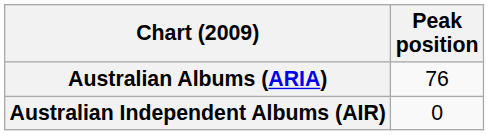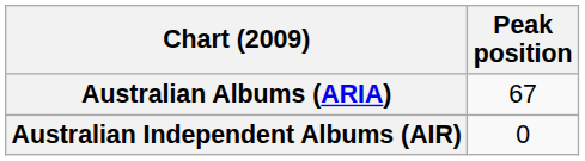 <table class="wikitable sortable plainrowheaders" style="text-align:center">
 <tr>
 <th>Chart (2009)</th>
 <th>Peak<br>position</th>
 </tr>
 <tr>
 <th scope="row">Australian Albums (<a href='#'>ARIA</a>)</th>
-<td>76</td>
+<td>67</td>
 </tr>
 <tr>
 <th scope="row">Australian Independent Albums (AIR)</th>
 <td>0</td>
 </tr>
 </table>
